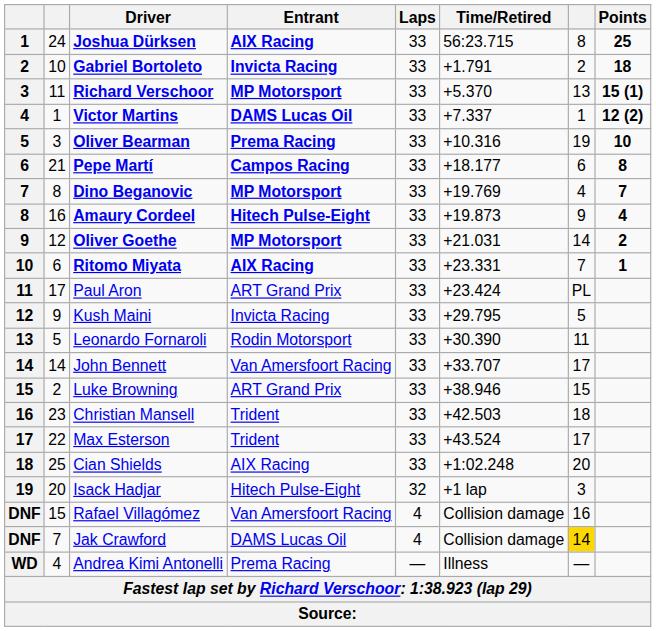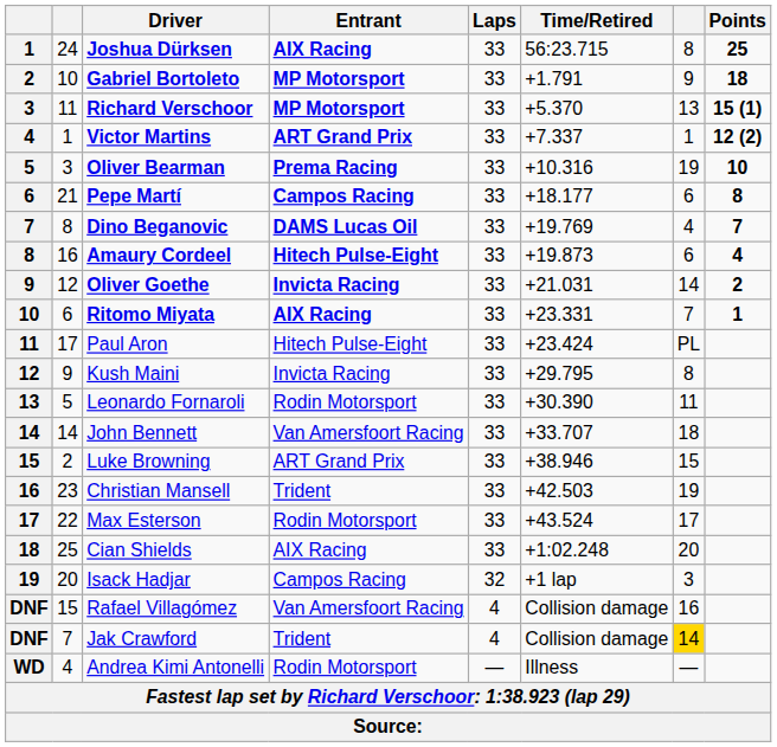 <table class="wikitable" style="font-size:85%">
 <tr>
 <th scope="col"></th>
 <th scope="col"></th>
 <th scope="col">Driver</th>
 <th scope="col">Entrant</th>
 <th scope="col">Laps</th>
 <th scope="col">Time/Retired</th>
 <th scope="col"></th>
 <th scope="col">Points</th>
 </tr>
 <tr>
 <th>1</th>
 <td align="center">24</td>
 <td> <strong><a href='#'>Joshua Dürksen</a></strong></td>
 <td><strong><a href='#'>AIX Racing</a></strong></td>
 <td align="center">33</td>
 <td>56:23.715</td>
 <td align="center">8</td>
 <td align="center"><strong>25</strong></td>
 </tr>
 <tr>
 <th>2</th>
 <td align="center">10</td>
 <td> <strong><a href='#'>Gabriel Bortoleto</a></strong></td>
-<td><strong><a href='#'>Invicta Racing</a></strong></td>
+<td><strong><a href='#'>MP Motorsport</a></strong></td>
 <td align="center">33</td>
 <td>+1.791</td>
-<td align="center">2</td>
+<td align="center">9</td>
 <td align="center"><strong>18</strong></td>
 </tr>
 <tr>
 <th>3</th>
 <td align="center">11</td>
 <td><strong> <a href='#'>Richard Verschoor</a></strong></td>
 <td><strong><a href='#'>MP Motorsport</a></strong></td>
 <td align="center">33</td>
 <td>+5.370</td>
 <td align="center">13</td>
 <td align="center"><strong>15 (1)</strong></td>
 </tr>
 <tr>
 <th>4</th>
 <td align="center">1</td>
 <td> <strong><a href='#'>Victor Martins</a></strong></td>
-<td><strong><a href='#'>DAMS Lucas Oil</a></strong></td>
+<td><strong><a href='#'>ART Grand Prix</a></strong></td>
 <td align="center">33</td>
 <td>+7.337</td>
 <td align="center">1</td>
 <td align="center"><strong>12 (2)</strong></td>
 </tr>
 <tr>
 <th>5</th>
 <td align="center">3</td>
 <td><strong> <a href='#'>Oliver Bearman</a></strong></td>
 <td><strong><a href='#'>Prema Racing</a></strong></td>
 <td align="center">33</td>
 <td>+10.316</td>
 <td align="center">19</td>
 <td align="center"><strong>10</strong></td>
 </tr>
 <tr>
 <th>6</th>
 <td align="center">21</td>
 <td> <strong><a href='#'>Pepe Martí</a></strong></td>
 <td><strong><a href='#'>Campos Racing</a></strong></td>
 <td align="center">33</td>
 <td>+18.177</td>
 <td align="center">6</td>
 <td align="center"><strong>8</strong></td>
 </tr>
 <tr>
 <th>7</th>
 <td align="center">8</td>
 <td> <strong><a href='#'>Dino Beganovic</a></strong></td>
-<td><strong><a href='#'>MP Motorsport</a></strong></td>
+<td><strong><a href='#'>DAMS Lucas Oil</a></strong></td>
 <td align="center">33</td>
 <td>+19.769</td>
 <td align="center">4</td>
 <td align="center"><strong>7</strong></td>
 </tr>
 <tr>
 <th>8</th>
 <td align="center">16</td>
 <td> <strong><a href='#'>Amaury Cordeel</a></strong></td>
 <td><strong><a href='#'>Hitech Pulse-Eight</a></strong></td>
 <td align="center">33</td>
 <td>+19.873</td>
-<td align="center">9</td>
+<td align="center">6</td>
 <td align="center"><strong>4</strong></td>
 </tr>
 <tr>
 <th>9</th>
 <td align="center">12</td>
 <td> <strong><a href='#'>Oliver Goethe</a></strong></td>
-<td><strong><a href='#'>MP Motorsport</a></strong></td>
+<td><strong><a href='#'>Invicta Racing</a></strong></td>
 <td align="center">33</td>
 <td>+21.031</td>
 <td align="center">14</td>
 <td align="center"><strong>2</strong></td>
 </tr>
 <tr>
 <th>10</th>
 <td align="center">6</td>
 <td> <strong><a href='#'>Ritomo Miyata</a></strong></td>
 <td><strong><a href='#'>AIX Racing</a></strong></td>
 <td align="center">33</td>
 <td>+23.331</td>
 <td align="center">7</td>
 <td align="center"><strong>1</strong></td>
 </tr>
 <tr>
 <th>11</th>
 <td align="center">17</td>
 <td> <a href='#'>Paul Aron</a></td>
-<td><a href='#'>ART Grand Prix</a></td>
+<td><a href='#'>Hitech Pulse-Eight</a></td>
 <td align="center">33</td>
 <td>+23.424</td>
 <td align="center">PL</td>
 <td></td>
 </tr>
 <tr>
 <th>12</th>
 <td align="center">9</td>
 <td> <a href='#'>Kush Maini</a></td>
 <td><a href='#'>Invicta Racing</a></td>
 <td align="center">33</td>
 <td>+29.795</td>
-<td align="center">5</td>
+<td align="center">8</td>
 <td></td>
 </tr>
 <tr>
 <th>13</th>
 <td align="center">5</td>
 <td> <a href='#'>Leonardo Fornaroli</a></td>
 <td><a href='#'>Rodin Motorsport</a></td>
 <td align="center">33</td>
 <td>+30.390</td>
 <td align="center">11</td>
 <td></td>
 </tr>
 <tr>
 <th>14</th>
 <td align="center">14</td>
 <td> <a href='#'>John Bennett</a></td>
 <td><a href='#'>Van Amersfoort Racing</a></td>
 <td align="center">33</td>
 <td>+33.707</td>
-<td align="center">17</td>
+<td align="center">18</td>
 <td></td>
 </tr>
 <tr>
 <th>15</th>
 <td align="center">2</td>
 <td> <a href='#'>Luke Browning</a></td>
 <td><a href='#'>ART Grand Prix</a></td>
 <td align="center">33</td>
 <td>+38.946</td>
 <td align="center">15</td>
 <td></td>
 </tr>
 <tr>
 <th>16</th>
 <td align="center">23</td>
 <td> <a href='#'>Christian Mansell</a></td>
 <td><a href='#'>Trident</a></td>
 <td align="center">33</td>
 <td>+42.503</td>
-<td align="center">18</td>
+<td align="center">19</td>
 <td></td>
 </tr>
 <tr>
 <th>17</th>
 <td align="center">22</td>
 <td> <a href='#'>Max Esterson</a></td>
-<td><a href='#'>Trident</a></td>
+<td><a href='#'>Rodin Motorsport</a></td>
 <td align="center">33</td>
 <td>+43.524</td>
 <td align="center">17</td>
 <td></td>
 </tr>
 <tr>
 <th>18</th>
 <td align="center">25</td>
 <td> <a href='#'>Cian Shields</a></td>
 <td><a href='#'>AIX Racing</a></td>
 <td align="center">33</td>
 <td>+1:02.248</td>
 <td align="center">20</td>
 <td align="center"></td>
 </tr>
 <tr>
 <th>19</th>
 <td align="center">20</td>
 <td> <a href='#'>Isack Hadjar</a></td>
-<td><a href='#'>Hitech Pulse-Eight</a></td>
+<td><a href='#'>Campos Racing</a></td>
 <td align="center">32</td>
 <td>+1 lap</td>
 <td align="center">3</td>
 <td align="center"></td>
 </tr>
 <tr>
 <th>DNF</th>
 <td align="center">15</td>
 <td> <a href='#'>Rafael Villagómez</a></td>
 <td><a href='#'>Van Amersfoort Racing</a></td>
 <td align="center">4</td>
 <td>Collision damage</td>
 <td align="center">16</td>
 <td></td>
 </tr>
 <tr>
 <th>DNF</th>
 <td align="center">7</td>
 <td> <a href='#'>Jak Crawford</a></td>
-<td><a href='#'>DAMS Lucas Oil</a></td>
+<td><a href='#'>Trident</a></td>
 <td align="center">4</td>
 <td>Collision damage</td>
 <td align="center" style="background: gold;">14</td>
 <td></td>
 </tr>
 <tr>
 <th>WD</th>
 <td align="center">4</td>
 <td> <a href='#'>Andrea Kimi Antonelli</a></td>
-<td><a href='#'>Prema Racing</a></td>
+<td><a href='#'>Rodin Motorsport</a></td>
 <td align="center">—</td>
 <td>Illness</td>
 <td align="center">—</td>
 <td></td>
 </tr>
 <tr>
 <th colspan="8"><em>Fastest lap set by <strong> <a href='#'>Richard Verschoor</a></strong>: 1:38.923 (lap 29)</em></th>
 </tr>
 <tr>
 <th colspan="8">Source:</th>
 </tr>
 </table>
